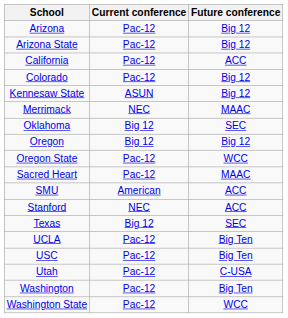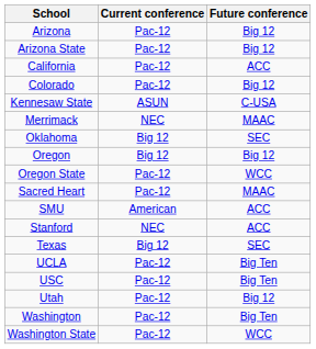 <table class="wikitable sortable" style="font-size:100%; text-align:center;">
 <tr>
 <th><strong>School</strong></th>
 <th><strong>Current conference</strong></th>
 <th><strong>Future conference</strong></th>
 </tr>
 <tr>
 <td><a href='#'>Arizona</a></td>
 <td><a href='#'>Pac-12</a></td>
 <td><a href='#'>Big 12</a></td>
 </tr>
 <tr>
 <td><a href='#'>Arizona State</a></td>
 <td><a href='#'>Pac-12</a></td>
 <td><a href='#'>Big 12</a></td>
 </tr>
 <tr>
 <td><a href='#'>California</a></td>
 <td><a href='#'>Pac-12</a></td>
 <td><a href='#'>ACC</a></td>
 </tr>
 <tr>
 <td><a href='#'>Colorado</a></td>
 <td><a href='#'>Pac-12</a></td>
 <td><a href='#'>Big 12</a></td>
 </tr>
 <tr>
 <td><a href='#'>Kennesaw State</a></td>
 <td><a href='#'>ASUN</a></td>
-<td><a href='#'>Big 12</a></td>
+<td><a href='#'>C-USA</a></td>
 </tr>
 <tr>
 <td><a href='#'>Merrimack</a></td>
 <td><a href='#'>NEC</a></td>
 <td><a href='#'>MAAC</a></td>
 </tr>
 <tr>
 <td><a href='#'>Oklahoma</a></td>
 <td><a href='#'>Big 12</a></td>
 <td><a href='#'>SEC</a></td>
 </tr>
 <tr>
 <td><a href='#'>Oregon</a></td>
 <td><a href='#'>Big 12</a></td>
 <td><a href='#'>Big 12</a></td>
 </tr>
 <tr>
 <td><a href='#'>Oregon State</a></td>
 <td><a href='#'>Pac-12</a></td>
 <td><a href='#'>WCC</a></td>
 </tr>
 <tr>
 <td><a href='#'>Sacred Heart</a></td>
 <td><a href='#'>Pac-12</a></td>
 <td><a href='#'>MAAC</a></td>
 </tr>
 <tr>
 <td><a href='#'>SMU</a></td>
 <td><a href='#'>American</a></td>
 <td><a href='#'>ACC</a></td>
 </tr>
 <tr>
 <td><a href='#'>Stanford</a></td>
 <td><a href='#'>NEC</a></td>
 <td><a href='#'>ACC</a></td>
 </tr>
 <tr>
 <td><a href='#'>Texas</a></td>
 <td><a href='#'>Big 12</a></td>
 <td><a href='#'>SEC</a></td>
 </tr>
 <tr>
 <td><a href='#'>UCLA</a></td>
 <td><a href='#'>Pac-12</a></td>
 <td><a href='#'>Big Ten</a></td>
 </tr>
 <tr>
 <td><a href='#'>USC</a></td>
 <td><a href='#'>Pac-12</a></td>
 <td><a href='#'>Big Ten</a></td>
 </tr>
 <tr>
 <td><a href='#'>Utah</a></td>
 <td><a href='#'>Pac-12</a></td>
-<td><a href='#'>C-USA</a></td>
+<td><a href='#'>Big 12</a></td>
 </tr>
 <tr>
 <td><a href='#'>Washington</a></td>
 <td><a href='#'>Pac-12</a></td>
 <td><a href='#'>Big Ten</a></td>
 </tr>
 <tr>
 <td><a href='#'>Washington State</a></td>
 <td><a href='#'>Pac-12</a></td>
 <td><a href='#'>WCC</a></td>
 </tr>
 </table>
